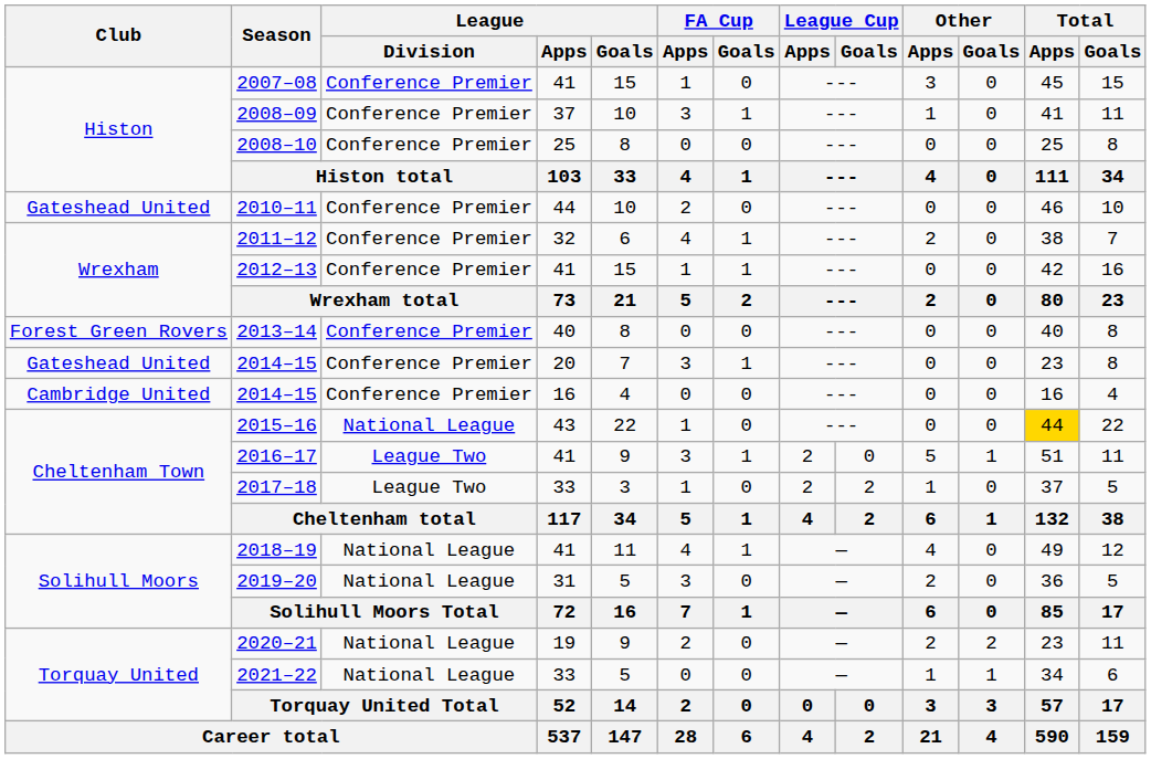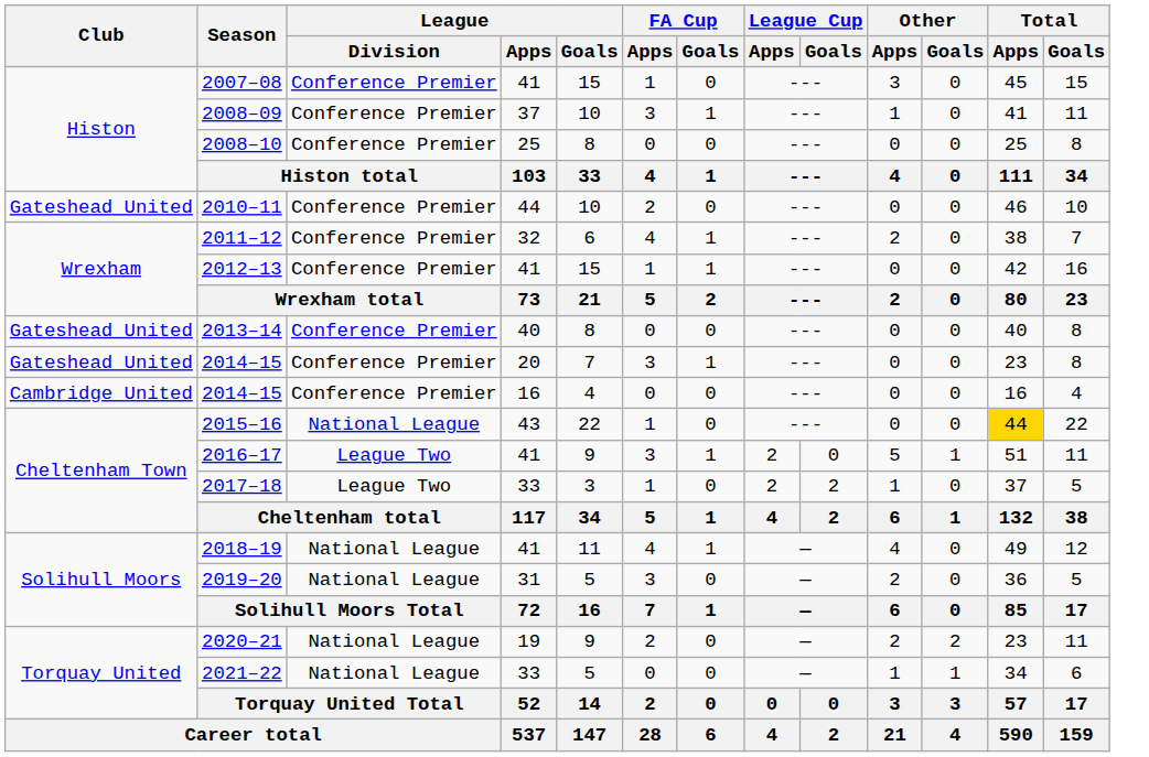 <table class="wikitable" style="text-align:center">
 <tr>
 <th rowspan="2">Club</th>
 <th rowspan="2">Season</th>
 <th colspan="3">League</th>
 <th colspan="2"><a href='#'>FA Cup</a></th>
 <th colspan="2"><a href='#'>League Cup</a></th>
 <th colspan="2">Other</th>
 <th colspan="2">Total</th>
 </tr>
 <tr>
 <th>Division</th>
 <th>Apps</th>
 <th>Goals</th>
 <th>Apps</th>
 <th>Goals</th>
 <th>Apps</th>
 <th>Goals</th>
 <th>Apps</th>
 <th>Goals</th>
 <th>Apps</th>
 <th>Goals</th>
 </tr>
 <tr>
 <td rowspan="4"><a href='#'>Histon</a></td>
 <td><a href='#'>2007–08</a></td>
 <td><a href='#'>Conference Premier</a></td>
 <td>41</td>
 <td>15</td>
 <td>1</td>
 <td>0</td>
 <td colspan="2">---</td>
 <td>3</td>
 <td>0</td>
 <td>45</td>
 <td>15</td>
 </tr>
 <tr>
 <td><a href='#'>2008–09</a></td>
 <td>Conference Premier</td>
 <td>37</td>
 <td>10</td>
 <td>3</td>
 <td>1</td>
 <td colspan="2">---</td>
 <td>1</td>
 <td>0</td>
 <td>41</td>
 <td>11</td>
 </tr>
 <tr>
 <td><a href='#'>2008–10</a></td>
 <td>Conference Premier</td>
 <td>25</td>
 <td>8</td>
 <td>0</td>
 <td>0</td>
 <td colspan="2">---</td>
 <td>0</td>
 <td>0</td>
 <td>25</td>
 <td>8</td>
 </tr>
 <tr>
 <th colspan="2">Histon total</th>
 <th>103</th>
 <th>33</th>
 <th>4</th>
 <th>1</th>
 <th colspan="2">---</th>
 <th>4</th>
 <th>0</th>
 <th>111</th>
 <th>34</th>
 </tr>
 <tr>
 <td><a href='#'>Gateshead United</a></td>
 <td><a href='#'>2010–11</a></td>
 <td>Conference Premier</td>
 <td>44</td>
 <td>10</td>
 <td>2</td>
 <td>0</td>
 <td colspan="2">---</td>
 <td>0</td>
 <td>0</td>
 <td>46</td>
 <td>10</td>
 </tr>
 <tr>
 <td rowspan="3"><a href='#'>Wrexham</a></td>
 <td><a href='#'>2011–12</a></td>
 <td>Conference Premier</td>
 <td>32</td>
 <td>6</td>
 <td>4</td>
 <td>1</td>
 <td colspan="2">---</td>
 <td>2</td>
 <td>0</td>
 <td>38</td>
 <td>7</td>
 </tr>
 <tr>
 <td><a href='#'>2012–13</a></td>
 <td>Conference Premier</td>
 <td>41</td>
 <td>15</td>
 <td>1</td>
 <td>1</td>
 <td colspan="2">---</td>
 <td>0</td>
 <td>0</td>
 <td>42</td>
 <td>16</td>
 </tr>
 <tr>
 <th colspan="2">Wrexham total</th>
 <th>73</th>
 <th>21</th>
 <th>5</th>
 <th>2</th>
 <th colspan="2">---</th>
 <th>2</th>
 <th>0</th>
 <th>80</th>
 <th>23</th>
 </tr>
 <tr>
-<td><a href='#'>Forest Green Rovers</a></td>
+<td><a href='#'>Gateshead United</a></td>
 <td><a href='#'>2013–14</a></td>
 <td><a href='#'>Conference Premier</a></td>
 <td>40</td>
 <td>8</td>
 <td>0</td>
 <td>0</td>
 <td colspan="2">---</td>
 <td>0</td>
 <td>0</td>
 <td>40</td>
 <td>8</td>
 </tr>
 <tr>
 <td><a href='#'>Gateshead United</a></td>
 <td><a href='#'>2014–15</a></td>
 <td>Conference Premier</td>
 <td>20</td>
 <td>7</td>
 <td>3</td>
 <td>1</td>
 <td colspan="2">---</td>
 <td>0</td>
 <td>0</td>
 <td>23</td>
 <td>8</td>
 </tr>
 <tr>
 <td><a href='#'>Cambridge United</a></td>
 <td><a href='#'>2014–15</a></td>
 <td>Conference Premier</td>
 <td>16</td>
 <td>4</td>
 <td>0</td>
 <td>0</td>
 <td colspan="2">---</td>
 <td>0</td>
 <td>0</td>
 <td>16</td>
 <td>4</td>
 </tr>
 <tr>
 <td rowspan="4"><a href='#'>Cheltenham Town</a></td>
 <td><a href='#'>2015–16</a></td>
 <td><a href='#'>National League</a></td>
 <td>43</td>
 <td>22</td>
 <td>1</td>
 <td>0</td>
 <td colspan="2">---</td>
 <td>0</td>
 <td>0</td>
 <td style="background: gold;">44</td>
 <td>22</td>
 </tr>
 <tr>
 <td><a href='#'>2016–17</a></td>
 <td><a href='#'>League Two</a></td>
 <td>41</td>
 <td>9</td>
 <td>3</td>
 <td>1</td>
 <td>2</td>
 <td>0</td>
 <td>5</td>
 <td>1</td>
 <td>51</td>
 <td>11</td>
 </tr>
 <tr>
 <td><a href='#'>2017–18</a></td>
 <td>League Two</td>
 <td>33</td>
 <td>3</td>
 <td>1</td>
 <td>0</td>
 <td>2</td>
 <td>2</td>
 <td>1</td>
 <td>0</td>
 <td>37</td>
 <td>5</td>
 </tr>
 <tr>
 <th colspan="2">Cheltenham total</th>
 <th>117</th>
 <th>34</th>
 <th>5</th>
 <th>1</th>
 <th>4</th>
 <th>2</th>
 <th>6</th>
 <th>1</th>
 <th>132</th>
 <th>38</th>
 </tr>
 <tr>
 <td rowspan="3"><a href='#'>Solihull Moors</a></td>
 <td><a href='#'>2018–19</a></td>
 <td>National League</td>
 <td>41</td>
 <td>11</td>
 <td>4</td>
 <td>1</td>
 <td colspan="2">—</td>
 <td>4</td>
 <td>0</td>
 <td>49</td>
 <td>12</td>
 </tr>
 <tr>
 <td><a href='#'>2019–20</a></td>
 <td>National League</td>
 <td>31</td>
 <td>5</td>
 <td>3</td>
 <td>0</td>
 <td colspan="2">—</td>
 <td>2</td>
 <td>0</td>
 <td>36</td>
 <td>5</td>
 </tr>
 <tr>
 <th colspan="2">Solihull Moors Total</th>
 <th>72</th>
 <th>16</th>
 <th>7</th>
 <th>1</th>
 <th colspan="2">—</th>
 <th>6</th>
 <th>0</th>
 <th>85</th>
 <th>17</th>
 </tr>
 <tr>
 <td rowspan="3"><a href='#'>Torquay United</a></td>
 <td><a href='#'>2020–21</a></td>
 <td>National League</td>
 <td>19</td>
 <td>9</td>
 <td>2</td>
 <td>0</td>
 <td colspan="2">—</td>
 <td>2</td>
 <td>2</td>
 <td>23</td>
 <td>11</td>
 </tr>
 <tr>
 <td><a href='#'>2021–22</a></td>
 <td>National League</td>
 <td>33</td>
 <td>5</td>
 <td>0</td>
 <td>0</td>
 <td colspan="2">—</td>
 <td>1</td>
 <td>1</td>
 <td>34</td>
 <td>6</td>
 </tr>
 <tr>
 <th colspan="2">Torquay United Total</th>
 <th>52</th>
 <th>14</th>
 <th>2</th>
 <th>0</th>
 <th>0</th>
 <th>0</th>
 <th>3</th>
 <th>3</th>
 <th>57</th>
 <th>17</th>
 </tr>
 <tr>
 <th colspan="3">Career total</th>
 <th>537</th>
 <th>147</th>
 <th>28</th>
 <th>6</th>
 <th>4</th>
 <th>2</th>
 <th>21</th>
 <th>4</th>
 <th>590</th>
 <th>159</th>
 </tr>
 </table>
